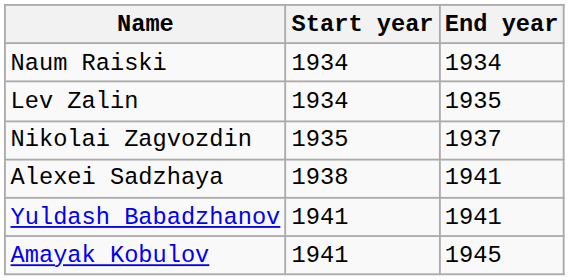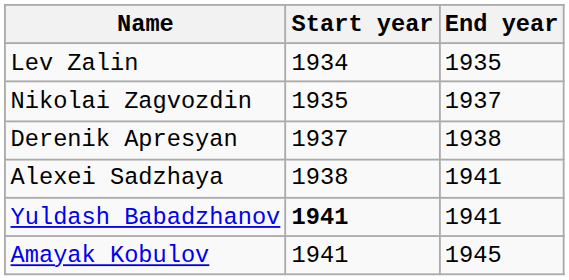 <table class="wikitable">
 <tr>
 <th>Name</th>
 <th>Start year</th>
 <th>End year</th>
-</tr>
-<tr>
-<td>Naum Raiski</td>
-<td>1934</td>
-<td>1934</td>
 </tr>
 <tr>
 <td>Lev Zalin</td>
 <td>1934</td>
 <td>1935</td>
 </tr>
 <tr>
 <td>Nikolai Zagvozdin</td>
 <td>1935</td>
 <td>1937</td>
 </tr>
 <tr>
+<td>Derenik Apresyan</td>
+<td>1937</td>
+<td>1938</td>
+</tr>
+<tr>
 <td>Alexei Sadzhaya</td>
 <td>1938</td>
 <td>1941</td>
 </tr>
 <tr>
 <td><a href='#'>Yuldash Babadzhanov</a></td>
-<td>1941</td>
+<td><strong>1941</strong></td>
 <td>1941</td>
 </tr>
 <tr>
 <td><a href='#'>Amayak Kobulov</a></td>
 <td>1941</td>
 <td>1945</td>
 </tr>
 </table>
